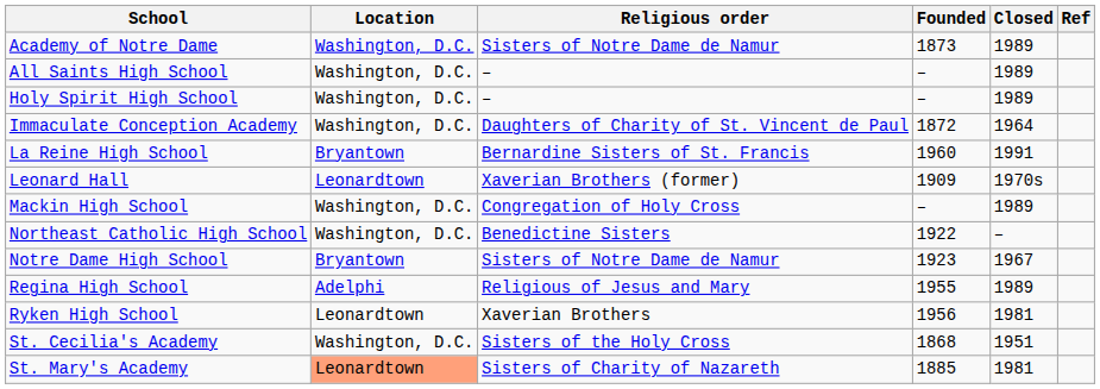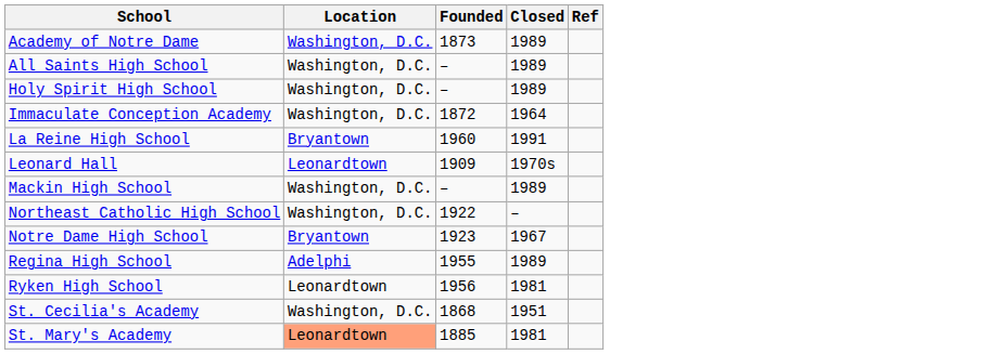 <table class="wikitable">
 <tr>
 <th>School</th>
 <th>Location</th>
-<th>Religious order</th>
 <th>Founded</th>
 <th>Closed</th>
 <th>Ref</th>
 </tr>
 <tr>
 <td><a href='#'>Academy of Notre Dame</a></td>
 <td><a href='#'>Washington, D.C.</a></td>
-<td><a href='#'>Sisters of Notre Dame de Namur</a></td>
 <td>1873</td>
 <td>1989</td>
 <td></td>
 </tr>
 <tr>
 <td><a href='#'>All Saints High School</a></td>
 <td>Washington, D.C.</td>
 <td>–</td>
-<td>–</td>
 <td>1989</td>
 <td></td>
 </tr>
 <tr>
 <td><a href='#'>Holy Spirit High School</a></td>
 <td>Washington, D.C.</td>
 <td>–</td>
-<td>–</td>
 <td>1989</td>
 <td></td>
 </tr>
 <tr>
 <td><a href='#'>Immaculate Conception Academy</a></td>
 <td>Washington, D.C.</td>
-<td><a href='#'>Daughters of Charity of St. Vincent de Paul</a></td>
 <td>1872</td>
 <td>1964</td>
 <td></td>
 </tr>
 <tr>
 <td><a href='#'>La Reine High School</a></td>
 <td><a href='#'>Bryantown</a></td>
-<td><a href='#'>Bernardine Sisters of St. Francis</a></td>
 <td>1960</td>
 <td>1991</td>
 <td></td>
 </tr>
 <tr>
 <td><a href='#'>Leonard Hall</a></td>
 <td><a href='#'>Leonardtown</a></td>
-<td><a href='#'>Xaverian Brothers</a> (former)</td>
 <td>1909</td>
 <td>1970s</td>
 <td></td>
 </tr>
 <tr>
 <td><a href='#'>Mackin High School</a></td>
 <td>Washington, D.C.</td>
-<td><a href='#'>Congregation of Holy Cross</a></td>
 <td>–</td>
 <td>1989</td>
 <td></td>
 </tr>
 <tr>
 <td><a href='#'>Northeast Catholic High School</a></td>
 <td>Washington, D.C.</td>
-<td><a href='#'>Benedictine Sisters</a></td>
 <td>1922</td>
 <td>–</td>
 <td></td>
 </tr>
 <tr>
 <td><a href='#'>Notre Dame High School</a></td>
 <td><a href='#'>Bryantown</a></td>
-<td><a href='#'>Sisters of Notre Dame de Namur</a></td>
 <td>1923</td>
 <td>1967</td>
 <td></td>
 </tr>
 <tr>
 <td><a href='#'>Regina High School</a></td>
 <td><a href='#'>Adelphi</a></td>
-<td><a href='#'>Religious of Jesus and Mary</a></td>
 <td>1955</td>
 <td>1989</td>
 <td></td>
 </tr>
 <tr>
 <td><a href='#'>Ryken High School</a></td>
 <td>Leonardtown</td>
-<td>Xaverian Brothers</td>
 <td>1956</td>
 <td>1981</td>
 <td></td>
 </tr>
 <tr>
 <td><a href='#'>St. Cecilia's Academy</a></td>
 <td>Washington, D.C.</td>
-<td><a href='#'>Sisters of the Holy Cross</a></td>
 <td>1868</td>
 <td>1951</td>
 <td></td>
 </tr>
 <tr>
 <td><a href='#'>St. Mary's Academy</a></td>
 <td style="background: lightsalmon;">Leonardtown</td>
-<td><a href='#'>Sisters of Charity of Nazareth</a></td>
 <td>1885</td>
 <td>1981</td>
 <td></td>
 </tr>
 </table>
